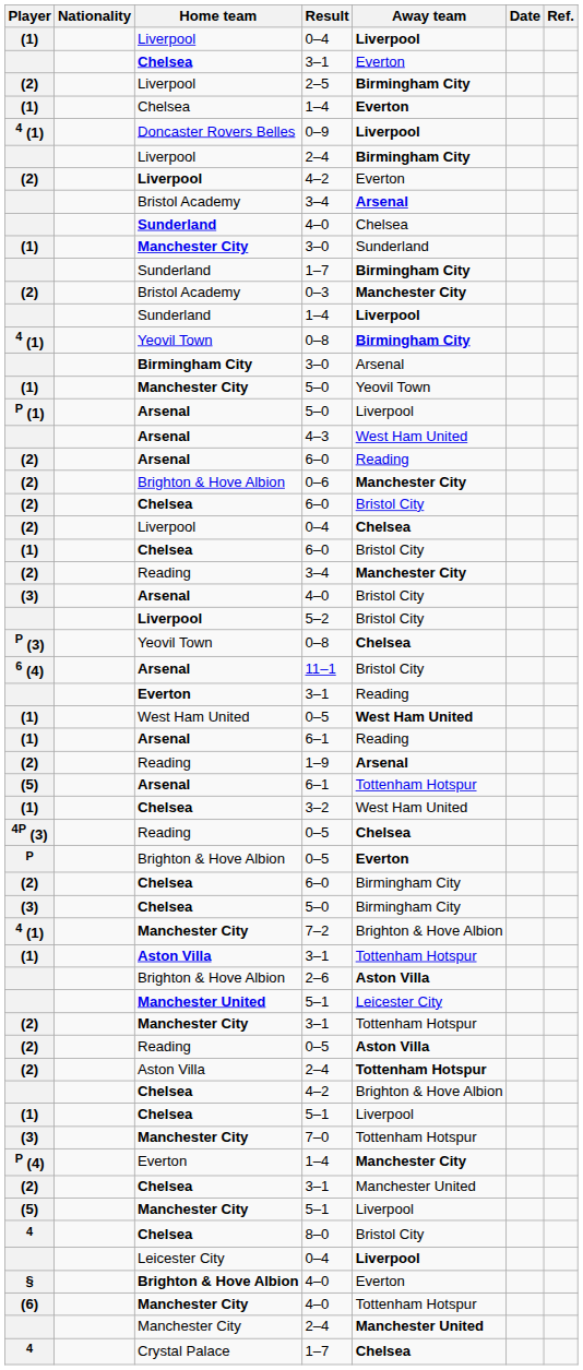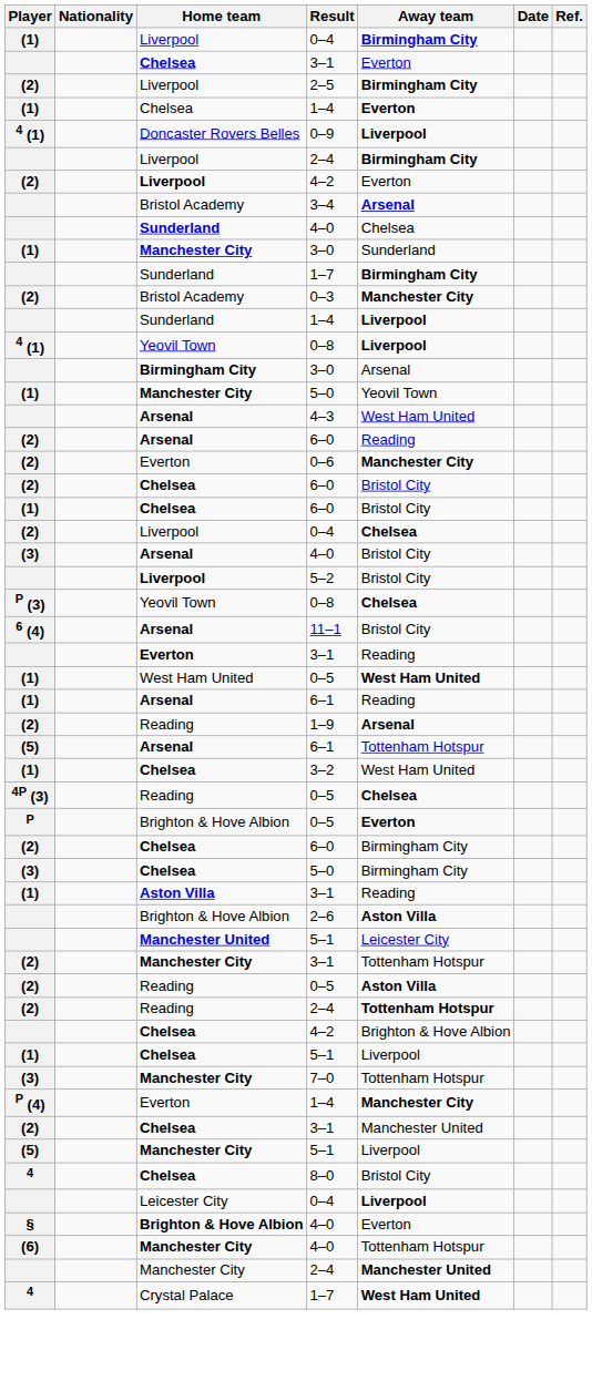 <table class="wikitable sortable plainrowheaders">
 <tr>
 <th scope="col">Player</th>
 <th scope="col">Nationality</th>
 <th scope="col">Home team</th>
 <th scope="col">Result</th>
 <th scope="col">Away team</th>
 <th scope="col">Date</th>
 <th scope="col" class="unsortable" align="center">Ref.</th>
 </tr>
 <tr>
 <th scope="row"> (1)</th>
 <td></td>
 <td><a href='#'>Liverpool</a></td>
 <td>0–4</td>
-<td><strong>Liverpool</strong></td>
+<td><strong><a href='#'>Birmingham City</a></strong></td>
 <td></td>
 <td></td>
 </tr>
 <tr>
 <th scope="row"></th>
 <td></td>
 <td><strong><a href='#'>Chelsea</a></strong></td>
 <td>3–1</td>
 <td><a href='#'>Everton</a></td>
 <td></td>
 <td></td>
 </tr>
 <tr>
 <th scope="row"> (2)</th>
 <td></td>
 <td>Liverpool</td>
 <td>2–5</td>
 <td><strong>Birmingham City</strong></td>
 <td></td>
 <td></td>
 </tr>
 <tr>
 <th scope="row"> (1)</th>
 <td></td>
 <td>Chelsea</td>
 <td>1–4</td>
 <td><strong>Everton</strong></td>
 <td></td>
 <td></td>
 </tr>
 <tr>
 <th scope="row"><sup>4</sup> (1)</th>
 <td></td>
 <td><a href='#'>Doncaster Rovers Belles</a></td>
 <td>0–9</td>
 <td><strong>Liverpool</strong></td>
 <td></td>
 <td></td>
 </tr>
 <tr>
 <th scope="row"></th>
 <td></td>
 <td>Liverpool</td>
 <td>2–4</td>
 <td><strong>Birmingham City</strong></td>
 <td></td>
 <td></td>
 </tr>
 <tr>
 <th scope="row"> (2)</th>
 <td></td>
 <td><strong>Liverpool</strong></td>
 <td>4–2</td>
 <td>Everton</td>
 <td></td>
 <td></td>
 </tr>
 <tr>
 <th scope="row"></th>
 <td></td>
 <td>Bristol Academy</td>
 <td>3–4</td>
 <td><strong><a href='#'>Arsenal</a></strong></td>
 <td></td>
 <td></td>
 </tr>
 <tr>
 <th scope="row"></th>
 <td></td>
 <td><strong><a href='#'>Sunderland</a></strong></td>
 <td>4–0</td>
 <td>Chelsea</td>
 <td></td>
 <td></td>
 </tr>
 <tr>
 <th scope="row"> (1)</th>
 <td></td>
 <td><strong><a href='#'>Manchester City</a></strong></td>
 <td>3–0</td>
 <td>Sunderland</td>
 <td></td>
 <td></td>
 </tr>
 <tr>
 <th scope="row"></th>
 <td></td>
 <td>Sunderland</td>
 <td>1–7</td>
 <td><strong>Birmingham City</strong></td>
 <td></td>
 <td></td>
 </tr>
 <tr>
 <th scope="row"> (2)</th>
 <td></td>
 <td>Bristol Academy</td>
 <td>0–3</td>
 <td><strong>Manchester City</strong></td>
 <td></td>
 <td></td>
 </tr>
 <tr>
 <th scope="row"></th>
 <td></td>
 <td>Sunderland</td>
 <td>1–4</td>
 <td><strong>Liverpool</strong></td>
 <td></td>
 <td></td>
 </tr>
 <tr>
 <th scope="row"><sup>4</sup> (1)</th>
 <td></td>
 <td><a href='#'>Yeovil Town</a></td>
 <td>0–8</td>
-<td><strong><a href='#'>Birmingham City</a></strong></td>
+<td><strong>Liverpool</strong></td>
 <td></td>
 <td></td>
 </tr>
 <tr>
 <th scope="row"></th>
 <td></td>
 <td><strong>Birmingham City</strong></td>
 <td>3–0</td>
 <td>Arsenal</td>
 <td></td>
 <td></td>
 </tr>
 <tr>
 <th scope="row"> (1)</th>
 <td></td>
 <td><strong>Manchester City</strong></td>
 <td>5–0</td>
 <td>Yeovil Town</td>
-<td></td>
-<td></td>
-</tr>
-<tr>
-<th scope="row"><sup>P</sup> (1)</th>
-<td></td>
-<td><strong>Arsenal</strong></td>
-<td>5–0</td>
-<td>Liverpool</td>
 <td></td>
 <td></td>
 </tr>
 <tr>
 <th scope="row"></th>
 <td></td>
 <td><strong>Arsenal</strong></td>
 <td>4–3</td>
 <td><a href='#'>West Ham United</a></td>
 <td></td>
 <td></td>
 </tr>
 <tr>
 <th scope="row"> (2)</th>
 <td></td>
 <td><strong>Arsenal</strong></td>
 <td>6–0</td>
 <td><a href='#'>Reading</a></td>
 <td></td>
 <td></td>
 </tr>
 <tr>
 <th scope="row"> (2)</th>
 <td></td>
-<td><a href='#'>Brighton & Hove Albion</a></td>
+<td>Everton</td>
 <td>0–6</td>
 <td><strong>Manchester City</strong></td>
 <td></td>
 <td></td>
 </tr>
 <tr>
 <th scope="row"> (2)</th>
 <td></td>
 <td><strong>Chelsea</strong></td>
 <td>6–0</td>
 <td><a href='#'>Bristol City</a></td>
 <td></td>
 <td></td>
 </tr>
 <tr>
-<th scope="row"> (2)</th>
-<td></td>
-<td>Liverpool</td>
-<td>0–4</td>
-<td><strong>Chelsea</strong></td>
-<td></td>
-<td></td>
-</tr>
-<tr>
 <th scope="row"> (1)</th>
 <td></td>
 <td><strong>Chelsea</strong></td>
 <td>6–0</td>
 <td>Bristol City</td>
 <td></td>
 <td></td>
 </tr>
 <tr>
 <th scope="row"> (2)</th>
 <td></td>
-<td>Reading</td>
-<td>3–4</td>
-<td><strong>Manchester City</strong></td>
+<td>Liverpool</td>
+<td>0–4</td>
+<td><strong>Chelsea</strong></td>
 <td></td>
 <td></td>
 </tr>
 <tr>
 <th scope="row"> (3)</th>
 <td></td>
 <td><strong>Arsenal</strong></td>
 <td>4–0</td>
 <td>Bristol City</td>
 <td></td>
 <td></td>
 </tr>
 <tr>
 <th scope="row"></th>
 <td></td>
 <td><strong>Liverpool</strong></td>
 <td>5–2</td>
 <td>Bristol City</td>
 <td></td>
 <td></td>
 </tr>
 <tr>
 <th scope="row"><sup>P</sup> (3)</th>
 <td></td>
 <td>Yeovil Town</td>
 <td>0–8</td>
 <td><strong>Chelsea</strong></td>
 <td></td>
 <td></td>
 </tr>
 <tr>
 <th scope="row"><sup>6</sup> (4)</th>
 <td></td>
 <td><strong>Arsenal</strong></td>
 <td><a href='#'>11–1</a></td>
 <td>Bristol City</td>
 <td></td>
 <td></td>
 </tr>
 <tr>
 <th scope="row"></th>
 <td></td>
 <td><strong>Everton</strong></td>
 <td>3–1</td>
 <td>Reading</td>
 <td></td>
 <td></td>
 </tr>
 <tr>
 <th scope="row"> (1)</th>
 <td></td>
 <td>West Ham United</td>
 <td>0–5</td>
 <td><strong>West Ham United</strong></td>
 <td></td>
 <td></td>
 </tr>
 <tr>
 <th scope="row"> (1)</th>
 <td></td>
 <td><strong>Arsenal</strong></td>
 <td>6–1</td>
 <td>Reading</td>
 <td></td>
 <td></td>
 </tr>
 <tr>
 <th scope="row"> (2)</th>
 <td></td>
 <td>Reading</td>
 <td>1–9</td>
 <td><strong>Arsenal</strong></td>
 <td></td>
 <td></td>
 </tr>
 <tr>
 <th scope="row"> (5)</th>
 <td></td>
 <td><strong>Arsenal</strong></td>
 <td>6–1</td>
 <td><a href='#'>Tottenham Hotspur</a></td>
 <td></td>
 <td></td>
 </tr>
 <tr>
 <th scope="row"> (1)</th>
 <td></td>
 <td><strong>Chelsea</strong></td>
 <td>3–2</td>
 <td>West Ham United</td>
 <td></td>
 <td></td>
 </tr>
 <tr>
 <th scope="row"><sup>4P</sup> (3)</th>
 <td></td>
 <td>Reading</td>
 <td>0–5</td>
 <td><strong>Chelsea</strong></td>
 <td></td>
 <td></td>
 </tr>
 <tr>
 <th scope="row"><sup>P</sup></th>
 <td></td>
 <td>Brighton & Hove Albion</td>
 <td>0–5</td>
 <td><strong>Everton</strong></td>
 <td></td>
 <td></td>
 </tr>
 <tr>
 <th scope="row"> (2)</th>
 <td></td>
 <td><strong>Chelsea</strong></td>
 <td>6–0</td>
 <td>Birmingham City</td>
 <td></td>
 <td></td>
 </tr>
 <tr>
 <th scope="row"> (3)</th>
 <td></td>
 <td><strong>Chelsea</strong></td>
 <td 5-0>5–0</td>
 <td>Birmingham City</td>
 <td></td>
 <td></td>
 </tr>
 <tr>
-<th scope="row"><sup>4</sup> (1)</th>
-<td></td>
-<td><strong>Manchester City</strong></td>
-<td>7–2</td>
-<td>Brighton & Hove Albion</td>
-<td></td>
-<td></td>
-</tr>
-<tr>
 <th scope="row"> (1)</th>
 <td></td>
 <td><strong><a href='#'>Aston Villa</a></strong></td>
 <td>3–1</td>
-<td><a href='#'>Tottenham Hotspur</a></td>
+<td>Reading</td>
 <td></td>
 <td></td>
 </tr>
 <tr>
 <th scope="row"></th>
 <td></td>
 <td>Brighton & Hove Albion</td>
 <td>2–6</td>
 <td><strong>Aston Villa</strong></td>
 <td></td>
 <td></td>
 </tr>
 <tr>
 <th scope="row"></th>
 <td></td>
 <td><strong><a href='#'>Manchester United</a></strong></td>
 <td>5–1</td>
 <td><a href='#'>Leicester City</a></td>
 <td></td>
 <td></td>
 </tr>
 <tr>
 <th scope="row"> (2)</th>
 <td></td>
 <td><strong>Manchester City</strong></td>
 <td>3–1</td>
 <td>Tottenham Hotspur</td>
 <td></td>
 <td></td>
 </tr>
 <tr>
 <th scope="row"> (2)</th>
 <td></td>
 <td>Reading</td>
 <td>0–5</td>
 <td><strong>Aston Villa</strong></td>
 <td></td>
 <td></td>
 </tr>
 <tr>
 <th scope="row"> (2)</th>
 <td></td>
-<td>Aston Villa</td>
+<td>Reading</td>
 <td>2–4</td>
 <td><strong>Tottenham Hotspur</strong></td>
 <td></td>
 <td></td>
 </tr>
 <tr>
 <th scope="row"></th>
 <td></td>
 <td><strong>Chelsea</strong></td>
 <td>4–2</td>
 <td>Brighton & Hove Albion</td>
 <td></td>
 <td></td>
 </tr>
 <tr>
 <th scope="row"> (1)</th>
 <td></td>
 <td><strong>Chelsea</strong></td>
 <td>5–1</td>
 <td>Liverpool</td>
 <td></td>
 <td></td>
 </tr>
 <tr>
 <th scope="row"> (3)</th>
 <td></td>
 <td><strong>Manchester City</strong></td>
 <td>7–0</td>
 <td>Tottenham Hotspur</td>
 <td></td>
 <td></td>
 </tr>
 <tr>
 <th scope="row"><sup>P</sup> (4)</th>
 <td></td>
 <td>Everton</td>
 <td>1–4</td>
 <td><strong>Manchester City</strong></td>
 <td></td>
 <td></td>
 </tr>
 <tr>
 <th scope="row"> (2)</th>
 <td></td>
 <td><strong>Chelsea</strong></td>
 <td>3–1</td>
 <td>Manchester United</td>
 <td></td>
 <td></td>
 </tr>
 <tr>
 <th scope="row"> (5)</th>
 <td></td>
 <td><strong>Manchester City</strong></td>
 <td>5–1</td>
 <td>Liverpool</td>
 <td></td>
 <td></td>
 </tr>
 <tr>
 <th scope="row"><sup>4</sup></th>
 <td></td>
 <td><strong>Chelsea</strong></td>
 <td>8–0</td>
 <td>Bristol City</td>
 <td></td>
 <td></td>
 </tr>
 <tr>
 <th scope="row"></th>
 <td></td>
 <td>Leicester City</td>
 <td>0–4</td>
 <td><strong>Liverpool</strong></td>
 <td></td>
 <td></td>
 </tr>
 <tr>
 <th scope="row">§</th>
 <td></td>
 <td><strong>Brighton & Hove Albion</strong></td>
 <td>4–0</td>
 <td>Everton</td>
 <td></td>
 <td></td>
 </tr>
 <tr>
 <th scope="row"> (6)</th>
 <td></td>
 <td><strong>Manchester City</strong></td>
 <td>4–0</td>
 <td>Tottenham Hotspur</td>
 <td></td>
 <td></td>
 </tr>
 <tr>
 <th scope="row"></th>
 <td></td>
 <td>Manchester City</td>
 <td>2–4</td>
 <td><strong>Manchester United</strong></td>
 <td></td>
 <td></td>
 </tr>
 <tr>
 <th scope="row"><sup>4</sup></th>
 <td></td>
 <td>Crystal Palace</td>
 <td>1–7</td>
-<td><strong>Chelsea</strong></td>
+<td><strong>West Ham United</strong></td>
 <td></td>
 <td></td>
 </tr>
 </table>
